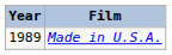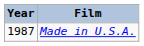 <table class="wikitable" style="font-size:95%;">
 <tr>
 <th style="background:#B0C4DE;">Year</th>
 <th style="background:#B0C4DE;">Film</th>
 </tr>
 <tr>
-<td>1989</td>
+<td>1987</td>
 <td><em><a href='#'>Made in U.S.A.</a></em></td>
 </tr>
 </table>
